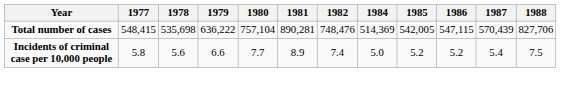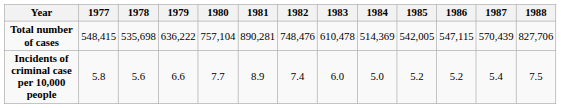 <table class="wikitable" style="text-align:center; margin-right:60px">
 <tr>
 <th>Year</th>
 <th>1977</th>
 <th>1978</th>
 <th>1979</th>
 <th>1980</th>
 <th>1981</th>
 <th>1982</th>
+<th>1983</th>
 <th>1984</th>
 <th>1985</th>
 <th>1986</th>
 <th>1987</th>
 <th>1988</th>
 </tr>
 <tr>
 <td><strong>Total number of cases</strong></td>
 <td>548,415</td>
 <td>535,698</td>
 <td>636,222</td>
 <td>757,104</td>
 <td>890,281</td>
 <td>748,476</td>
+<td>610,478</td>
 <td>514,369</td>
 <td>542,005</td>
 <td>547,115</td>
 <td>570,439</td>
 <td>827,706</td>
 </tr>
 <tr>
 <td><strong>Incidents of criminal case per 10,000 people</strong></td>
 <td>5.8</td>
 <td>5.6</td>
 <td>6.6</td>
 <td>7.7</td>
 <td>8.9</td>
 <td>7.4</td>
+<td>6.0</td>
 <td>5.0</td>
 <td>5.2</td>
 <td>5.2</td>
 <td>5.4</td>
 <td>7.5</td>
 </tr>
 </table>
